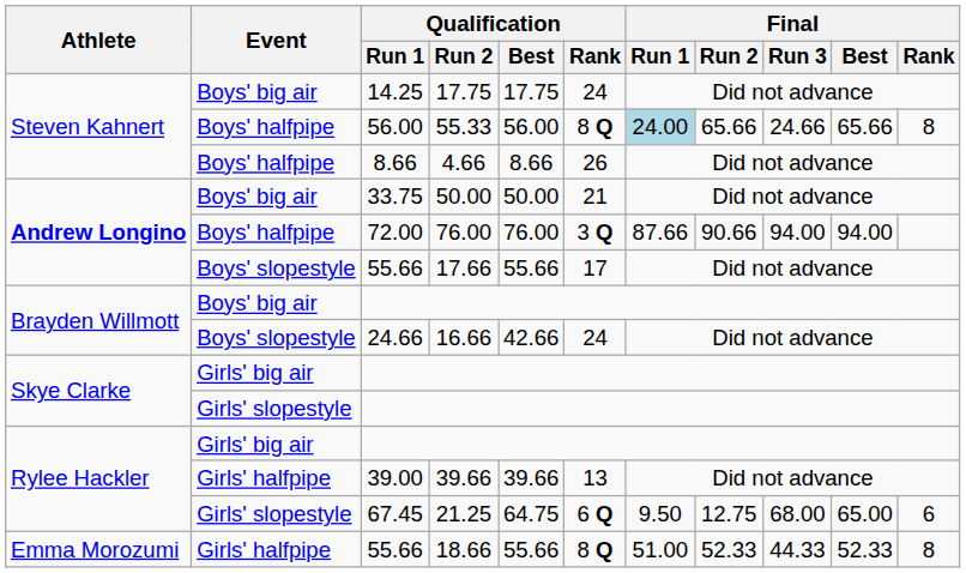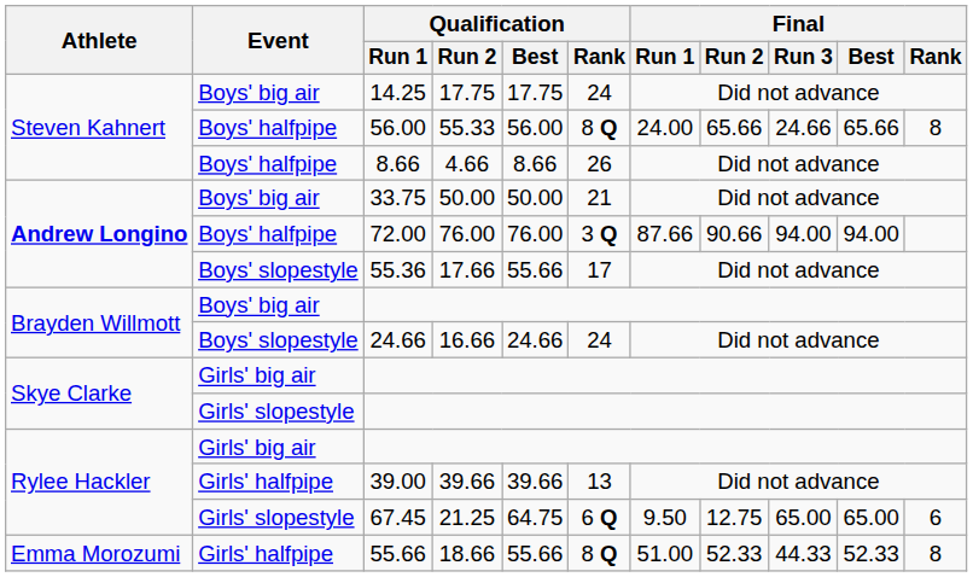 <table class="wikitable" style="font-size:90%">
 <tr>
 <th rowspan=2>Athlete</th>
 <th rowspan=2>Event</th>
 <th colspan=4>Qualification</th>
 <th colspan=5>Final</th>
 </tr>
 <tr style="font-size:95%">
 <th>Run 1</th>
 <th>Run 2</th>
 <th>Best</th>
 <th>Rank</th>
 <th>Run 1</th>
 <th>Run 2</th>
 <th>Run 3</th>
 <th>Best</th>
 <th>Rank</th>
 </tr>
 <tr align=center>
 <td align=left rowspan=3><a href='#'>Steven Kahnert</a></td>
 <td align=left><a href='#'>Boys' big air</a></td>
 <td>14.25</td>
 <td>17.75</td>
 <td>17.75</td>
 <td>24</td>
 <td colspan=5>Did not advance</td>
 </tr>
 <tr align=center>
 <td align=left><a href='#'>Boys' halfpipe</a></td>
 <td>56.00</td>
 <td>55.33</td>
 <td>56.00</td>
 <td>8 <strong>Q</strong></td>
-<td style="background: lightblue;">24.00</td>
+<td>24.00</td>
 <td>65.66</td>
 <td>24.66</td>
 <td>65.66</td>
 <td>8</td>
 </tr>
 <tr align=center>
 <td align=left><a href='#'>Boys' halfpipe</a></td>
 <td>8.66</td>
 <td>4.66</td>
 <td>8.66</td>
 <td>26</td>
 <td colspan=5>Did not advance</td>
 </tr>
 <tr align=center>
 <td align=left rowspan=3><strong><a href='#'>Andrew Longino</a></strong></td>
 <td align=left><a href='#'>Boys' big air</a></td>
 <td>33.75</td>
 <td>50.00</td>
 <td>50.00</td>
 <td>21</td>
 <td colspan=5>Did not advance</td>
 </tr>
 <tr align=center>
 <td align=left><a href='#'>Boys' halfpipe</a></td>
 <td>72.00</td>
 <td>76.00</td>
 <td>76.00</td>
 <td>3 <strong>Q</strong></td>
 <td>87.66</td>
 <td>90.66</td>
 <td>94.00</td>
 <td>94.00</td>
 <td></td>
 </tr>
 <tr align=center>
 <td align=left><a href='#'>Boys' slopestyle</a></td>
-<td>55.66</td>
+<td>55.36</td>
 <td>17.66</td>
 <td>55.66</td>
 <td>17</td>
 <td colspan=5>Did not advance</td>
 </tr>
 <tr align=center>
 <td align=left rowspan=2><a href='#'>Brayden Willmott</a></td>
 <td align=left><a href='#'>Boys' big air</a></td>
 <td colspan=9></td>
 </tr>
 <tr align=center>
 <td align=left><a href='#'>Boys' slopestyle</a></td>
 <td>24.66</td>
 <td>16.66</td>
-<td>42.66</td>
+<td>24.66</td>
 <td>24</td>
 <td colspan=5>Did not advance</td>
 </tr>
 <tr align=center>
 <td align=left rowspan=2><a href='#'>Skye Clarke</a></td>
 <td align=left><a href='#'>Girls' big air</a></td>
 <td colspan=9></td>
 </tr>
 <tr align=center>
 <td align=left><a href='#'>Girls' slopestyle</a></td>
 <td colspan=9></td>
 </tr>
 <tr align=center>
 <td align=left rowspan=3><a href='#'>Rylee Hackler</a></td>
 <td align=left><a href='#'>Girls' big air</a></td>
 <td colspan=9></td>
 </tr>
 <tr align=center>
 <td align=left><a href='#'>Girls' halfpipe</a></td>
 <td>39.00</td>
 <td>39.66</td>
 <td>39.66</td>
 <td>13</td>
 <td colspan=5>Did not advance</td>
 </tr>
 <tr align=center>
 <td align=left><a href='#'>Girls' slopestyle</a></td>
 <td>67.45</td>
 <td>21.25</td>
 <td>64.75</td>
 <td>6 <strong>Q</strong></td>
 <td>9.50</td>
 <td>12.75</td>
-<td>68.00</td>
+<td>65.00</td>
 <td>65.00</td>
 <td>6</td>
 </tr>
 <tr align=center>
 <td align=left><a href='#'>Emma Morozumi</a></td>
 <td align=left><a href='#'>Girls' halfpipe</a></td>
 <td>55.66</td>
 <td>18.66</td>
 <td>55.66</td>
 <td>8 <strong>Q</strong></td>
 <td>51.00</td>
 <td>52.33</td>
 <td>44.33</td>
 <td>52.33</td>
 <td>8</td>
 </tr>
 </table>
